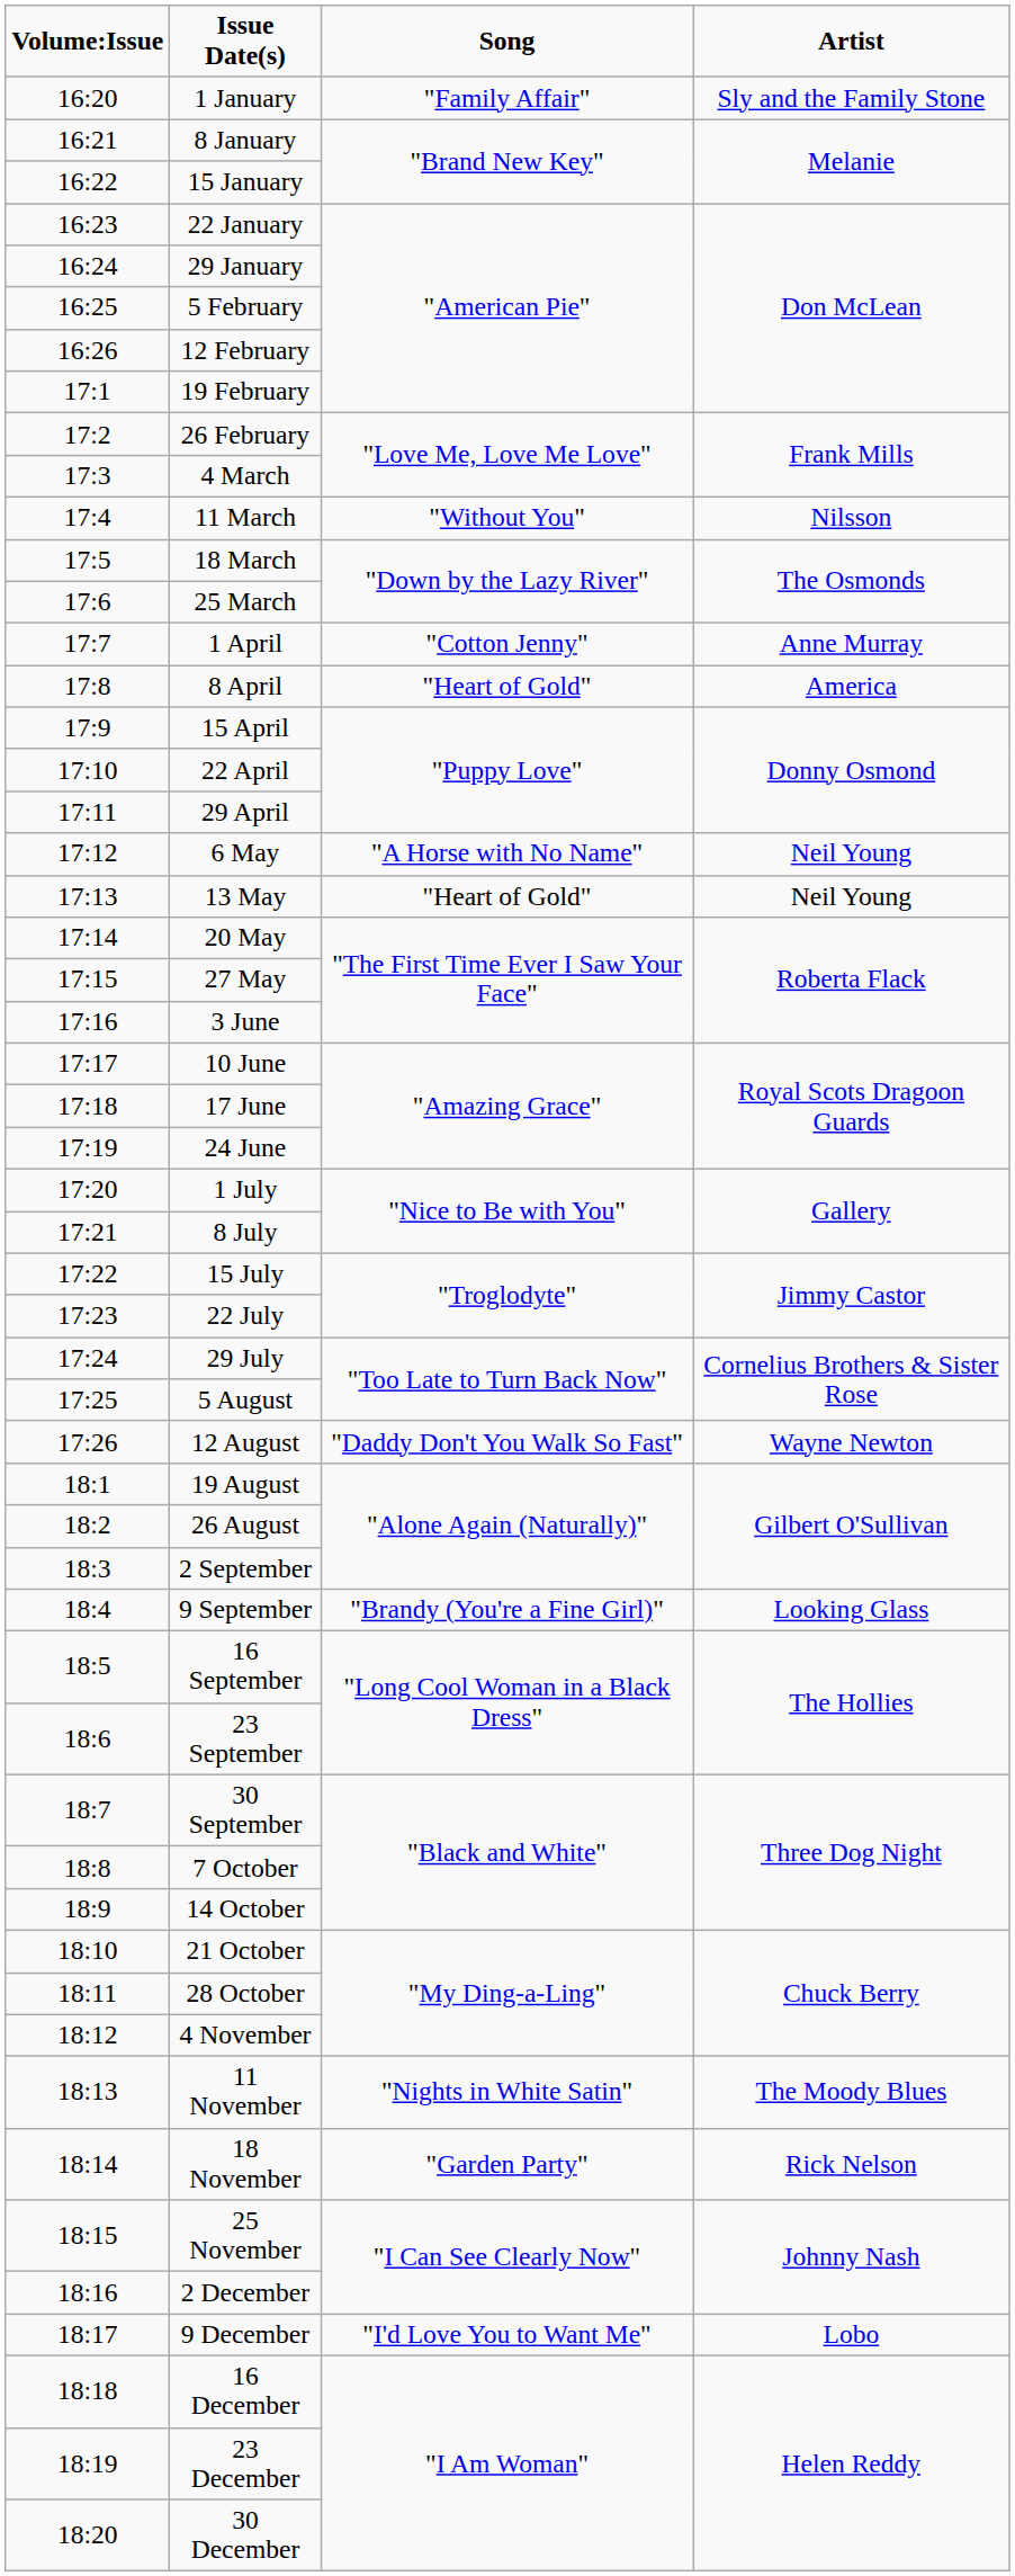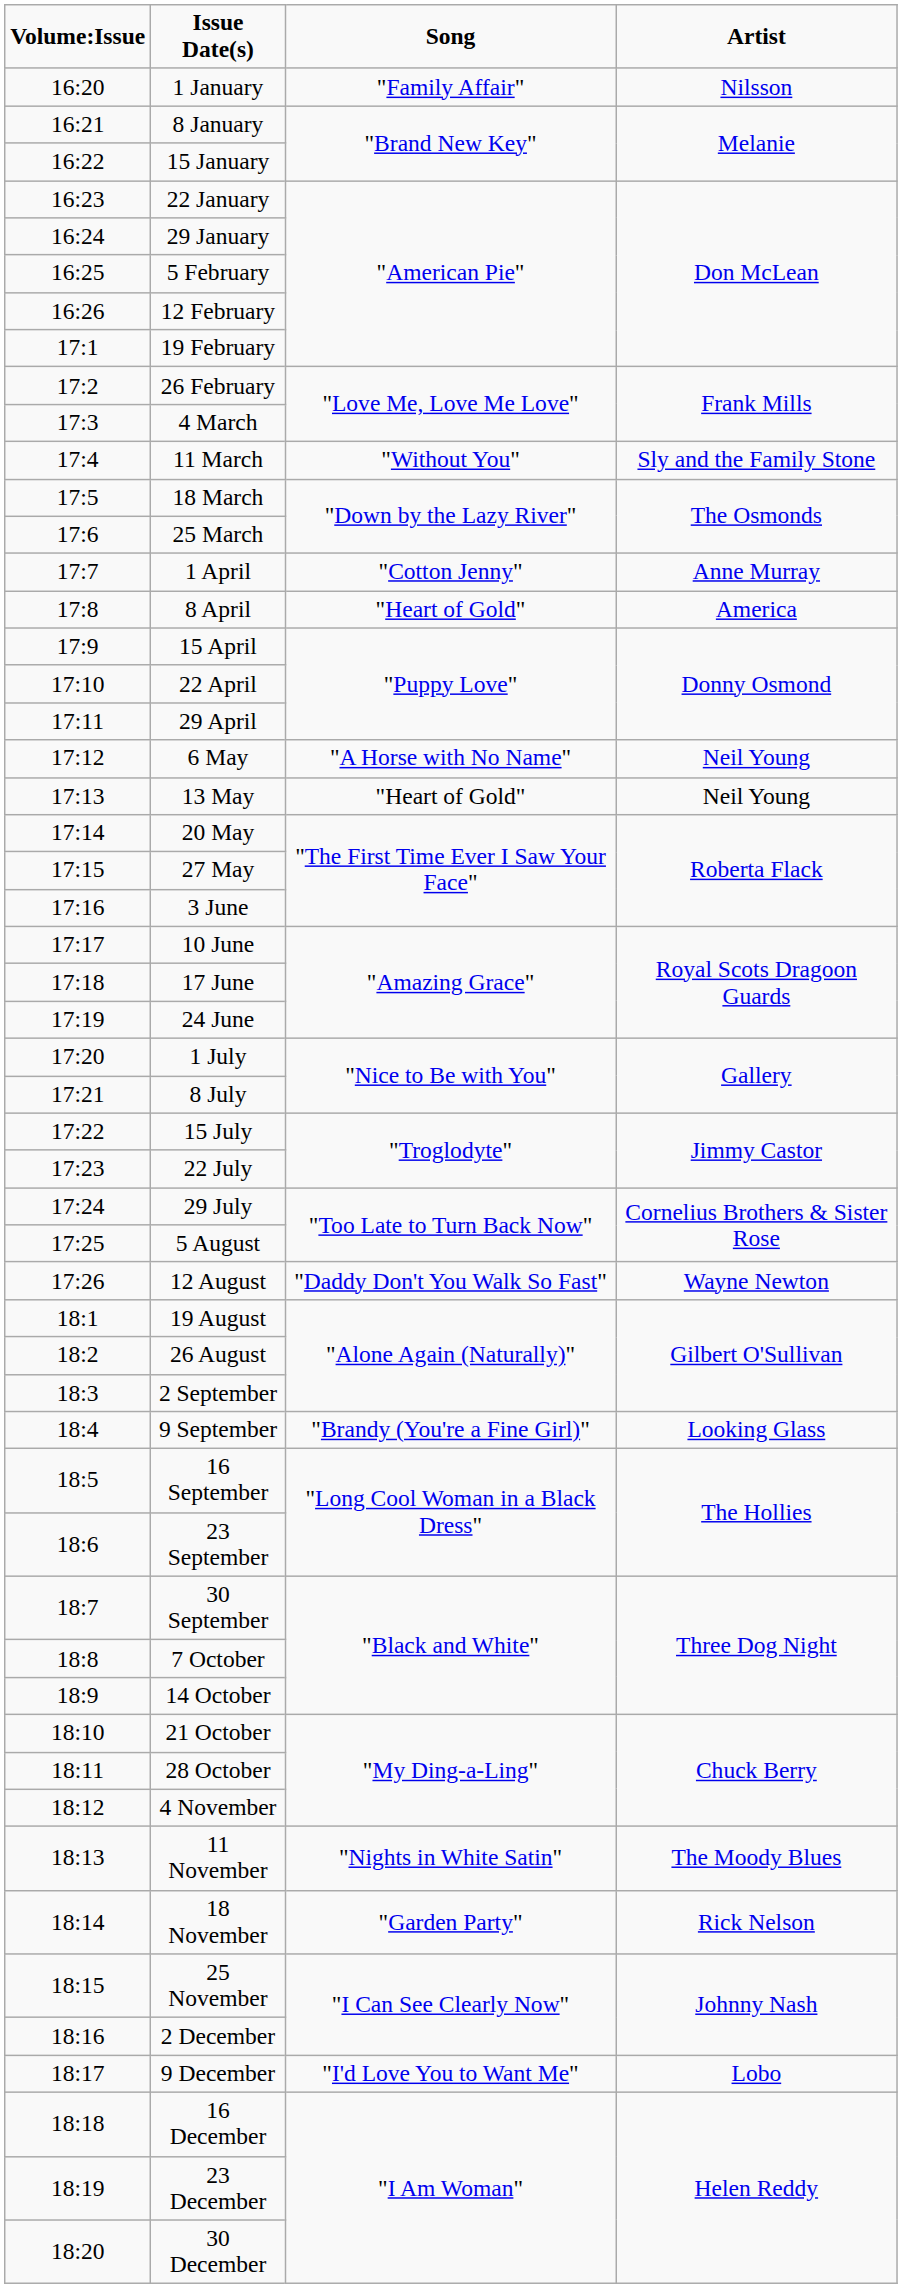 <table class="wikitable" style="text-align:center;">
 <tr>
 <td><strong>Volume:Issue</strong></td>
 <td><strong>Issue Date(s)</strong></td>
 <td><strong>Song</strong></td>
 <td><strong>Artist</strong></td>
 </tr>
 <tr>
 <td>16:20</td>
 <td>1 January</td>
 <td>"<a href='#'>Family Affair</a>"</td>
-<td><a href='#'>Sly and the Family Stone</a></td>
+<td><a href='#'>Nilsson</a></td>
 </tr>
 <tr>
 <td>16:21</td>
 <td>8 January</td>
 <td rowspan="2">"<a href='#'>Brand New Key</a>"</td>
 <td rowspan="2"><a href='#'>Melanie</a></td>
 </tr>
 <tr>
 <td>16:22</td>
 <td>15 January</td>
 </tr>
 <tr>
 <td>16:23</td>
 <td>22 January</td>
 <td rowspan="5">"<a href='#'>American Pie</a>"</td>
 <td rowspan="5"><a href='#'>Don McLean</a></td>
 </tr>
 <tr>
 <td>16:24</td>
 <td>29 January</td>
 </tr>
 <tr>
 <td>16:25</td>
 <td>5 February</td>
 </tr>
 <tr>
 <td>16:26</td>
 <td>12 February</td>
 </tr>
 <tr>
 <td>17:1</td>
 <td>19 February</td>
 </tr>
 <tr>
 <td>17:2</td>
 <td>26 February</td>
 <td rowspan="2">"<a href='#'>Love Me, Love Me Love</a>"</td>
 <td rowspan="2"><a href='#'>Frank Mills</a></td>
 </tr>
 <tr>
 <td>17:3</td>
 <td>4 March</td>
 </tr>
 <tr>
 <td>17:4</td>
 <td>11 March</td>
 <td>"<a href='#'>Without You</a>"</td>
-<td><a href='#'>Nilsson</a></td>
+<td><a href='#'>Sly and the Family Stone</a></td>
 </tr>
 <tr>
 <td>17:5</td>
 <td>18 March</td>
 <td rowspan="2">"<a href='#'>Down by the Lazy River</a>"</td>
 <td rowspan="2"><a href='#'>The Osmonds</a></td>
 </tr>
 <tr>
 <td>17:6</td>
 <td>25 March</td>
 </tr>
 <tr>
 <td>17:7</td>
 <td>1 April</td>
 <td>"<a href='#'>Cotton Jenny</a>"</td>
 <td><a href='#'>Anne Murray</a></td>
 </tr>
 <tr>
 <td>17:8</td>
 <td>8 April</td>
 <td>"<a href='#'>Heart of Gold</a>"</td>
 <td><a href='#'>America</a></td>
 </tr>
 <tr>
 <td>17:9</td>
 <td>15 April</td>
 <td rowspan="3">"<a href='#'>Puppy Love</a>"</td>
 <td rowspan="3"><a href='#'>Donny Osmond</a></td>
 </tr>
 <tr>
 <td>17:10</td>
 <td>22 April</td>
 </tr>
 <tr>
 <td>17:11</td>
 <td>29 April</td>
 </tr>
 <tr>
 <td>17:12</td>
 <td>6 May</td>
 <td>"<a href='#'>A Horse with No Name</a>"</td>
 <td><a href='#'>Neil Young</a></td>
 </tr>
 <tr>
 <td>17:13</td>
 <td>13 May</td>
 <td>"Heart of Gold"</td>
 <td>Neil Young</td>
 </tr>
 <tr>
 <td>17:14</td>
 <td>20 May</td>
 <td rowspan="3">"<a href='#'>The First Time Ever I Saw Your Face</a>"</td>
 <td rowspan="3"><a href='#'>Roberta Flack</a></td>
 </tr>
 <tr>
 <td>17:15</td>
 <td>27 May</td>
 </tr>
 <tr>
 <td>17:16</td>
 <td>3 June</td>
 </tr>
 <tr>
 <td>17:17</td>
 <td>10 June</td>
 <td rowspan="3">"<a href='#'>Amazing Grace</a>"</td>
 <td rowspan="3"><a href='#'>Royal Scots Dragoon Guards</a></td>
 </tr>
 <tr>
 <td>17:18</td>
 <td>17 June</td>
 </tr>
 <tr>
 <td>17:19</td>
 <td>24 June</td>
 </tr>
 <tr>
 <td>17:20</td>
 <td>1 July</td>
 <td rowspan="2">"<a href='#'>Nice to Be with You</a>"</td>
 <td rowspan="2"><a href='#'>Gallery</a></td>
 </tr>
 <tr>
 <td>17:21</td>
 <td>8 July</td>
 </tr>
 <tr>
 <td>17:22</td>
 <td>15 July</td>
 <td rowspan="2">"<a href='#'>Troglodyte</a>"</td>
 <td rowspan="2"><a href='#'>Jimmy Castor</a></td>
 </tr>
 <tr>
 <td>17:23</td>
 <td>22 July</td>
 </tr>
 <tr>
 <td>17:24</td>
 <td>29 July</td>
 <td rowspan="2">"<a href='#'>Too Late to Turn Back Now</a>"</td>
 <td rowspan="2"><a href='#'>Cornelius Brothers & Sister Rose</a></td>
 </tr>
 <tr>
 <td>17:25</td>
 <td>5 August</td>
 </tr>
 <tr>
 <td>17:26</td>
 <td>12 August</td>
 <td>"<a href='#'>Daddy Don't You Walk So Fast</a>"</td>
 <td><a href='#'>Wayne Newton</a></td>
 </tr>
 <tr>
 <td>18:1</td>
 <td>19 August</td>
 <td rowspan="3">"<a href='#'>Alone Again (Naturally)</a>"</td>
 <td rowspan="3"><a href='#'>Gilbert O'Sullivan</a></td>
 </tr>
 <tr>
 <td>18:2</td>
 <td>26 August</td>
 </tr>
 <tr>
 <td>18:3</td>
 <td>2 September</td>
 </tr>
 <tr>
 <td>18:4</td>
 <td>9 September</td>
 <td>"<a href='#'>Brandy (You're a Fine Girl)</a>"</td>
 <td><a href='#'>Looking Glass</a></td>
 </tr>
 <tr>
 <td>18:5</td>
 <td>16 September</td>
 <td rowspan="2">"<a href='#'>Long Cool Woman in a Black Dress</a>"</td>
 <td rowspan="2"><a href='#'>The Hollies</a></td>
 </tr>
 <tr>
 <td>18:6</td>
 <td>23 September</td>
 </tr>
 <tr>
 <td>18:7</td>
 <td>30 September</td>
 <td rowspan="3">"<a href='#'>Black and White</a>"</td>
 <td rowspan="3"><a href='#'>Three Dog Night</a></td>
 </tr>
 <tr>
 <td>18:8</td>
 <td>7 October</td>
 </tr>
 <tr>
 <td>18:9</td>
 <td>14 October</td>
 </tr>
 <tr>
 <td>18:10</td>
 <td>21 October</td>
 <td rowspan="3">"<a href='#'>My Ding-a-Ling</a>"</td>
 <td rowspan="3"><a href='#'>Chuck Berry</a></td>
 </tr>
 <tr>
 <td>18:11</td>
 <td>28 October</td>
 </tr>
 <tr>
 <td>18:12</td>
 <td>4 November</td>
 </tr>
 <tr>
 <td>18:13</td>
 <td>11 November</td>
 <td>"<a href='#'>Nights in White Satin</a>"</td>
 <td><a href='#'>The Moody Blues</a></td>
 </tr>
 <tr>
 <td>18:14</td>
 <td>18 November</td>
 <td>"<a href='#'>Garden Party</a>"</td>
 <td><a href='#'>Rick Nelson</a></td>
 </tr>
 <tr>
 <td>18:15</td>
 <td>25 November</td>
 <td rowspan="2">"<a href='#'>I Can See Clearly Now</a>"</td>
 <td rowspan="2"><a href='#'>Johnny Nash</a></td>
 </tr>
 <tr>
 <td>18:16</td>
 <td>2 December</td>
 </tr>
 <tr>
 <td>18:17</td>
 <td>9 December</td>
 <td>"<a href='#'>I'd Love You to Want Me</a>"</td>
 <td><a href='#'>Lobo</a></td>
 </tr>
 <tr>
 <td>18:18</td>
 <td>16 December</td>
 <td rowspan="3">"<a href='#'>I Am Woman</a>"</td>
 <td rowspan="3"><a href='#'>Helen Reddy</a></td>
 </tr>
 <tr>
 <td>18:19</td>
 <td>23 December</td>
 </tr>
 <tr>
 <td>18:20</td>
 <td>30 December</td>
 </tr>
 </table>
